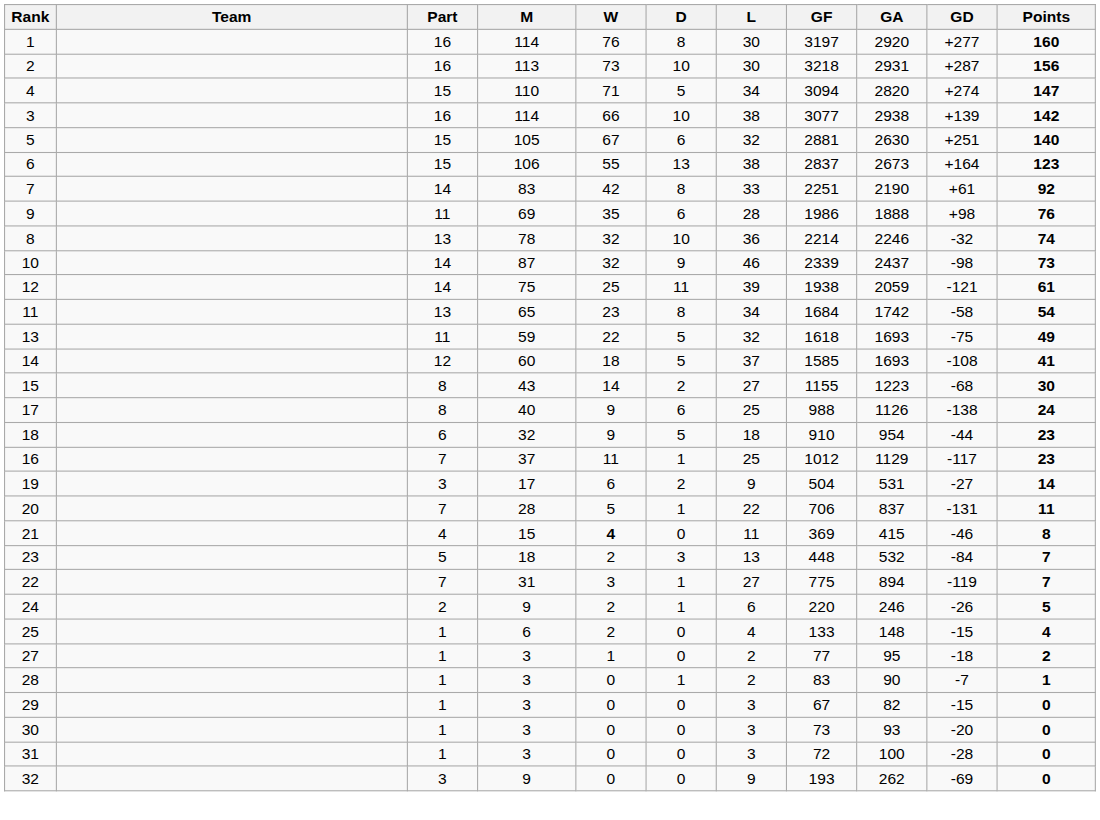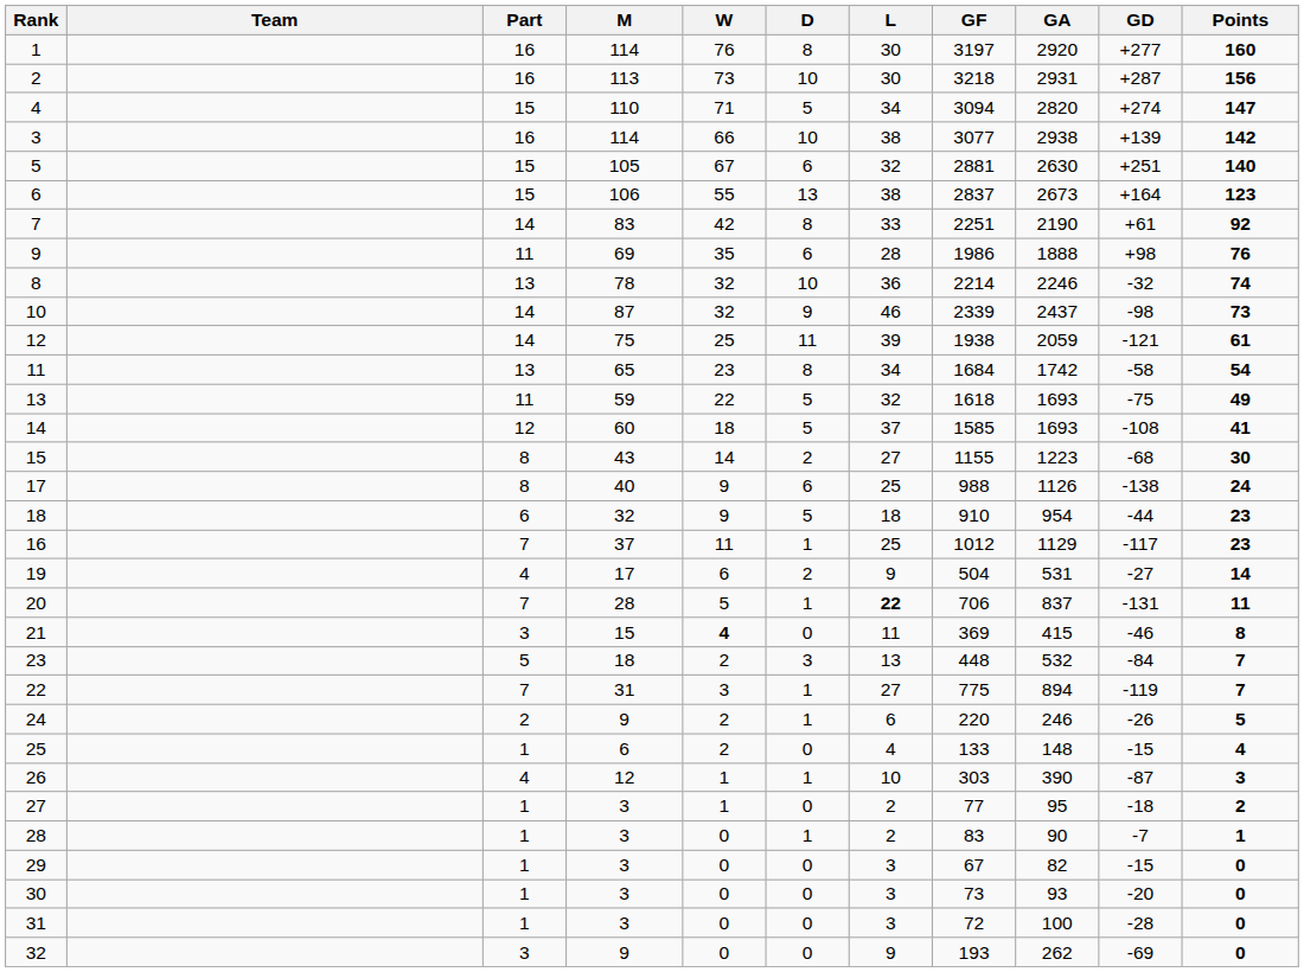 <table class="wikitable sortable" border=1 width=80% cellpadding="2" cellspacing="0" style="background: #f9f9f9; border: 1px solid; border-collapse: collapse; font-size: 90%; text-align: left;" width=80%>
 <tr align="center" style="background:#DCDCDC" "color:black;">
 <th width=2%>Rank</th>
 <th width=25%>Team</th>
 <th width=5%>Part</th>
 <th width=7%>M</th>
 <th width=5%>W</th>
 <th width=5%>D</th>
 <th width=5%>L</th>
 <th width=5%>GF</th>
 <th width=5%>GA</th>
 <th width=5%>GD</th>
 <th width=7%>Points</th>
 </tr>
 <tr align=center>
 <td>1</td>
 <td align=left></td>
 <td>16</td>
 <td>114</td>
 <td>76</td>
 <td>8</td>
 <td>30</td>
 <td>3197</td>
 <td>2920</td>
 <td>+277</td>
 <td><strong>160</strong></td>
 </tr>
 <tr align=center>
 <td>2</td>
 <td align=left></td>
 <td>16</td>
 <td>113</td>
 <td>73</td>
 <td>10</td>
 <td>30</td>
 <td>3218</td>
 <td>2931</td>
 <td>+287</td>
 <td><strong>156</strong></td>
 </tr>
 <tr align=center>
 <td>4</td>
 <td align=left></td>
 <td>15</td>
 <td>110</td>
 <td>71</td>
 <td>5</td>
 <td>34</td>
 <td>3094</td>
 <td>2820</td>
 <td>+274</td>
 <td><strong>147</strong></td>
 </tr>
 <tr align=center>
 <td>3</td>
 <td align=left></td>
 <td>16</td>
 <td>114</td>
 <td>66</td>
 <td>10</td>
 <td>38</td>
 <td>3077</td>
 <td>2938</td>
 <td>+139</td>
 <td><strong>142</strong></td>
 </tr>
 <tr align=center>
 <td>5</td>
 <td align=left></td>
 <td>15</td>
 <td>105</td>
 <td>67</td>
 <td>6</td>
 <td>32</td>
 <td>2881</td>
 <td>2630</td>
 <td>+251</td>
 <td><strong>140</strong></td>
 </tr>
 <tr align=center>
 <td>6</td>
 <td align=left></td>
 <td>15</td>
 <td>106</td>
 <td>55</td>
 <td>13</td>
 <td>38</td>
 <td>2837</td>
 <td>2673</td>
 <td>+164</td>
 <td><strong>123</strong></td>
 </tr>
 <tr align=center>
 <td>7</td>
 <td align=left></td>
 <td>14</td>
 <td>83</td>
 <td>42</td>
 <td>8</td>
 <td>33</td>
 <td>2251</td>
 <td>2190</td>
 <td>+61</td>
 <td><strong>92</strong></td>
 </tr>
 <tr align=center>
 <td>9</td>
 <td align=left></td>
 <td>11</td>
 <td>69</td>
 <td>35</td>
 <td>6</td>
 <td>28</td>
 <td>1986</td>
 <td>1888</td>
 <td>+98</td>
 <td><strong>76</strong></td>
 </tr>
 <tr align=center>
 <td>8</td>
 <td align=left></td>
 <td>13</td>
 <td>78</td>
 <td>32</td>
 <td>10</td>
 <td>36</td>
 <td>2214</td>
 <td>2246</td>
 <td>-32</td>
 <td><strong>74</strong></td>
 </tr>
 <tr align=center>
 <td>10</td>
 <td align=left></td>
 <td>14</td>
 <td>87</td>
 <td>32</td>
 <td>9</td>
 <td>46</td>
 <td>2339</td>
 <td>2437</td>
 <td>-98</td>
 <td><strong>73</strong></td>
 </tr>
 <tr align=center>
 <td>12</td>
 <td align=left></td>
 <td>14</td>
 <td>75</td>
 <td>25</td>
 <td>11</td>
 <td>39</td>
 <td>1938</td>
 <td>2059</td>
 <td>-121</td>
 <td><strong>61</strong></td>
 </tr>
 <tr align=center>
 <td>11</td>
 <td align=left></td>
 <td>13</td>
 <td>65</td>
 <td>23</td>
 <td>8</td>
 <td>34</td>
 <td>1684</td>
 <td>1742</td>
 <td>-58</td>
 <td><strong>54</strong></td>
 </tr>
 <tr align=center>
 <td>13</td>
 <td align=left></td>
 <td>11</td>
 <td>59</td>
 <td>22</td>
 <td>5</td>
 <td>32</td>
 <td>1618</td>
 <td>1693</td>
 <td>-75</td>
 <td><strong>49</strong></td>
 </tr>
 <tr align=center>
 <td>14</td>
 <td align=left></td>
 <td>12</td>
 <td>60</td>
 <td>18</td>
 <td>5</td>
 <td>37</td>
 <td>1585</td>
 <td>1693</td>
 <td>-108</td>
 <td><strong>41</strong></td>
 </tr>
 <tr align=center>
 <td>15</td>
 <td align=left></td>
 <td>8</td>
 <td>43</td>
 <td>14</td>
 <td>2</td>
 <td>27</td>
 <td>1155</td>
 <td>1223</td>
 <td>-68</td>
 <td><strong>30</strong></td>
 </tr>
 <tr align=center>
 <td>17</td>
 <td align=left></td>
 <td>8</td>
 <td>40</td>
 <td>9</td>
 <td>6</td>
 <td>25</td>
 <td>988</td>
 <td>1126</td>
 <td>-138</td>
 <td><strong>24</strong></td>
 </tr>
 <tr align=center>
 <td>18</td>
 <td align=left></td>
 <td>6</td>
 <td>32</td>
 <td>9</td>
 <td>5</td>
 <td>18</td>
 <td>910</td>
 <td>954</td>
 <td>-44</td>
 <td><strong>23</strong></td>
 </tr>
 <tr align=center>
 <td>16</td>
 <td align=left></td>
 <td>7</td>
 <td>37</td>
 <td>11</td>
 <td>1</td>
 <td>25</td>
 <td>1012</td>
 <td>1129</td>
 <td>-117</td>
 <td><strong>23</strong></td>
 </tr>
 <tr align=center>
 <td>19</td>
 <td align=left></td>
-<td>3</td>
+<td>4</td>
 <td>17</td>
 <td>6</td>
 <td>2</td>
 <td>9</td>
 <td>504</td>
 <td>531</td>
 <td>-27</td>
 <td><strong>14</strong></td>
 </tr>
 <tr align=center>
 <td>20</td>
 <td align=left></td>
 <td>7</td>
 <td>28</td>
 <td>5</td>
 <td>1</td>
-<td>22</td>
+<td><strong>22</strong></td>
 <td>706</td>
 <td>837</td>
 <td>-131</td>
 <td><strong>11</strong></td>
 </tr>
 <tr align=center>
 <td>21</td>
 <td align=left></td>
-<td>4</td>
+<td>3</td>
 <td>15</td>
 <td><strong>4</strong></td>
 <td>0</td>
 <td>11</td>
 <td>369</td>
 <td>415</td>
 <td>-46</td>
 <td><strong>8</strong></td>
 </tr>
 <tr align=center>
 <td>23</td>
 <td align=left></td>
 <td>5</td>
 <td>18</td>
 <td>2</td>
 <td>3</td>
 <td>13</td>
 <td>448</td>
 <td>532</td>
 <td>-84</td>
 <td><strong>7</strong></td>
 </tr>
 <tr align=center>
 <td>22</td>
 <td align=left></td>
 <td>7</td>
 <td>31</td>
 <td>3</td>
 <td>1</td>
 <td>27</td>
 <td>775</td>
 <td>894</td>
 <td>-119</td>
 <td><strong>7</strong></td>
 </tr>
 <tr align=center>
 <td>24</td>
 <td align=left></td>
 <td>2</td>
 <td>9</td>
 <td>2</td>
 <td>1</td>
 <td>6</td>
 <td>220</td>
 <td>246</td>
 <td>-26</td>
 <td><strong>5</strong></td>
 </tr>
 <tr align=center>
 <td>25</td>
 <td align=left></td>
 <td>1</td>
 <td>6</td>
 <td>2</td>
 <td>0</td>
 <td>4</td>
 <td>133</td>
 <td>148</td>
 <td>-15</td>
 <td><strong>4</strong></td>
+</tr>
+<tr align=center>
+<td>26</td>
+<td align=left></td>
+<td>4</td>
+<td>12</td>
+<td>1</td>
+<td>1</td>
+<td>10</td>
+<td>303</td>
+<td>390</td>
+<td>-87</td>
+<td><strong>3</strong></td>
 </tr>
 <tr align=center>
 <td>27</td>
 <td align=left></td>
 <td>1</td>
 <td>3</td>
 <td>1</td>
 <td>0</td>
 <td>2</td>
 <td>77</td>
 <td>95</td>
 <td>-18</td>
 <td><strong>2</strong></td>
 </tr>
 <tr align=center>
 <td>28</td>
 <td align=left></td>
 <td>1</td>
 <td>3</td>
 <td>0</td>
 <td>1</td>
 <td>2</td>
 <td>83</td>
 <td>90</td>
 <td>-7</td>
 <td><strong>1</strong></td>
 </tr>
 <tr align=center>
 <td>29</td>
 <td align=left></td>
 <td>1</td>
 <td>3</td>
 <td>0</td>
 <td>0</td>
 <td>3</td>
 <td>67</td>
 <td>82</td>
 <td>-15</td>
 <td><strong>0</strong></td>
 </tr>
 <tr align=center>
 <td>30</td>
 <td align=left></td>
 <td>1</td>
 <td>3</td>
 <td>0</td>
 <td>0</td>
 <td>3</td>
 <td>73</td>
 <td>93</td>
 <td>-20</td>
 <td><strong>0</strong></td>
 </tr>
 <tr align=center>
 <td>31</td>
 <td align=left></td>
 <td>1</td>
 <td>3</td>
 <td>0</td>
 <td>0</td>
 <td>3</td>
 <td>72</td>
 <td>100</td>
 <td>-28</td>
 <td><strong>0</strong></td>
 </tr>
 <tr align=center>
 <td>32</td>
 <td align=left></td>
 <td>3</td>
 <td>9</td>
 <td>0</td>
 <td>0</td>
 <td>9</td>
 <td>193</td>
 <td>262</td>
 <td>-69</td>
 <td><strong>0</strong></td>
 </tr>
 </table>
